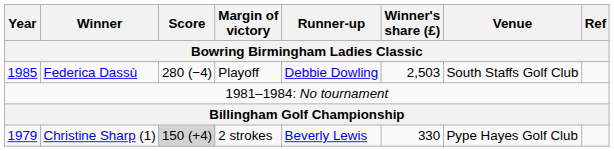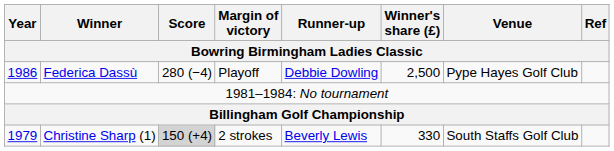 <table class=wikitable style="font-size:95%">
 <tr>
 <th>Year</th>
 <th>Winner</th>
 <th>Score</th>
 <th>Margin of<br>victory</th>
 <th>Runner-up</th>
 <th>Winner's<br>share (£)</th>
 <th>Venue</th>
 <th>Ref</th>
 </tr>
 <tr>
 <th colspan=8>Bowring Birmingham Ladies Classic</th>
 </tr>
 <tr>
-<td><a href='#'>1985</a></td>
+<td><a href='#'>1986</a></td>
 <td> <a href='#'>Federica Dassù</a></td>
 <td>280 (−4)</td>
 <td>Playoff</td>
 <td> <a href='#'>Debbie Dowling</a></td>
-<td align=right>2,503</td>
-<td>South Staffs Golf Club</td>
+<td align=right>2,500</td>
+<td>Pype Hayes Golf Club</td>
 <td></td>
 </tr>
 <tr>
 <td colspan=8 align=center>1981–1984: <em>No tournament</em></td>
 </tr>
 <tr>
 <th colspan=8>Billingham Golf Championship</th>
 </tr>
 <tr>
 <td><a href='#'>1979</a></td>
 <td> <a href='#'>Christine Sharp</a> (1)</td>
 <td style="background: lightgrey;">150 (+4)</td>
 <td>2 strokes</td>
 <td> <a href='#'>Beverly Lewis</a></td>
 <td align=right>330</td>
-<td>Pype Hayes Golf Club</td>
+<td>South Staffs Golf Club</td>
 <td></td>
 </tr>
 </table>
